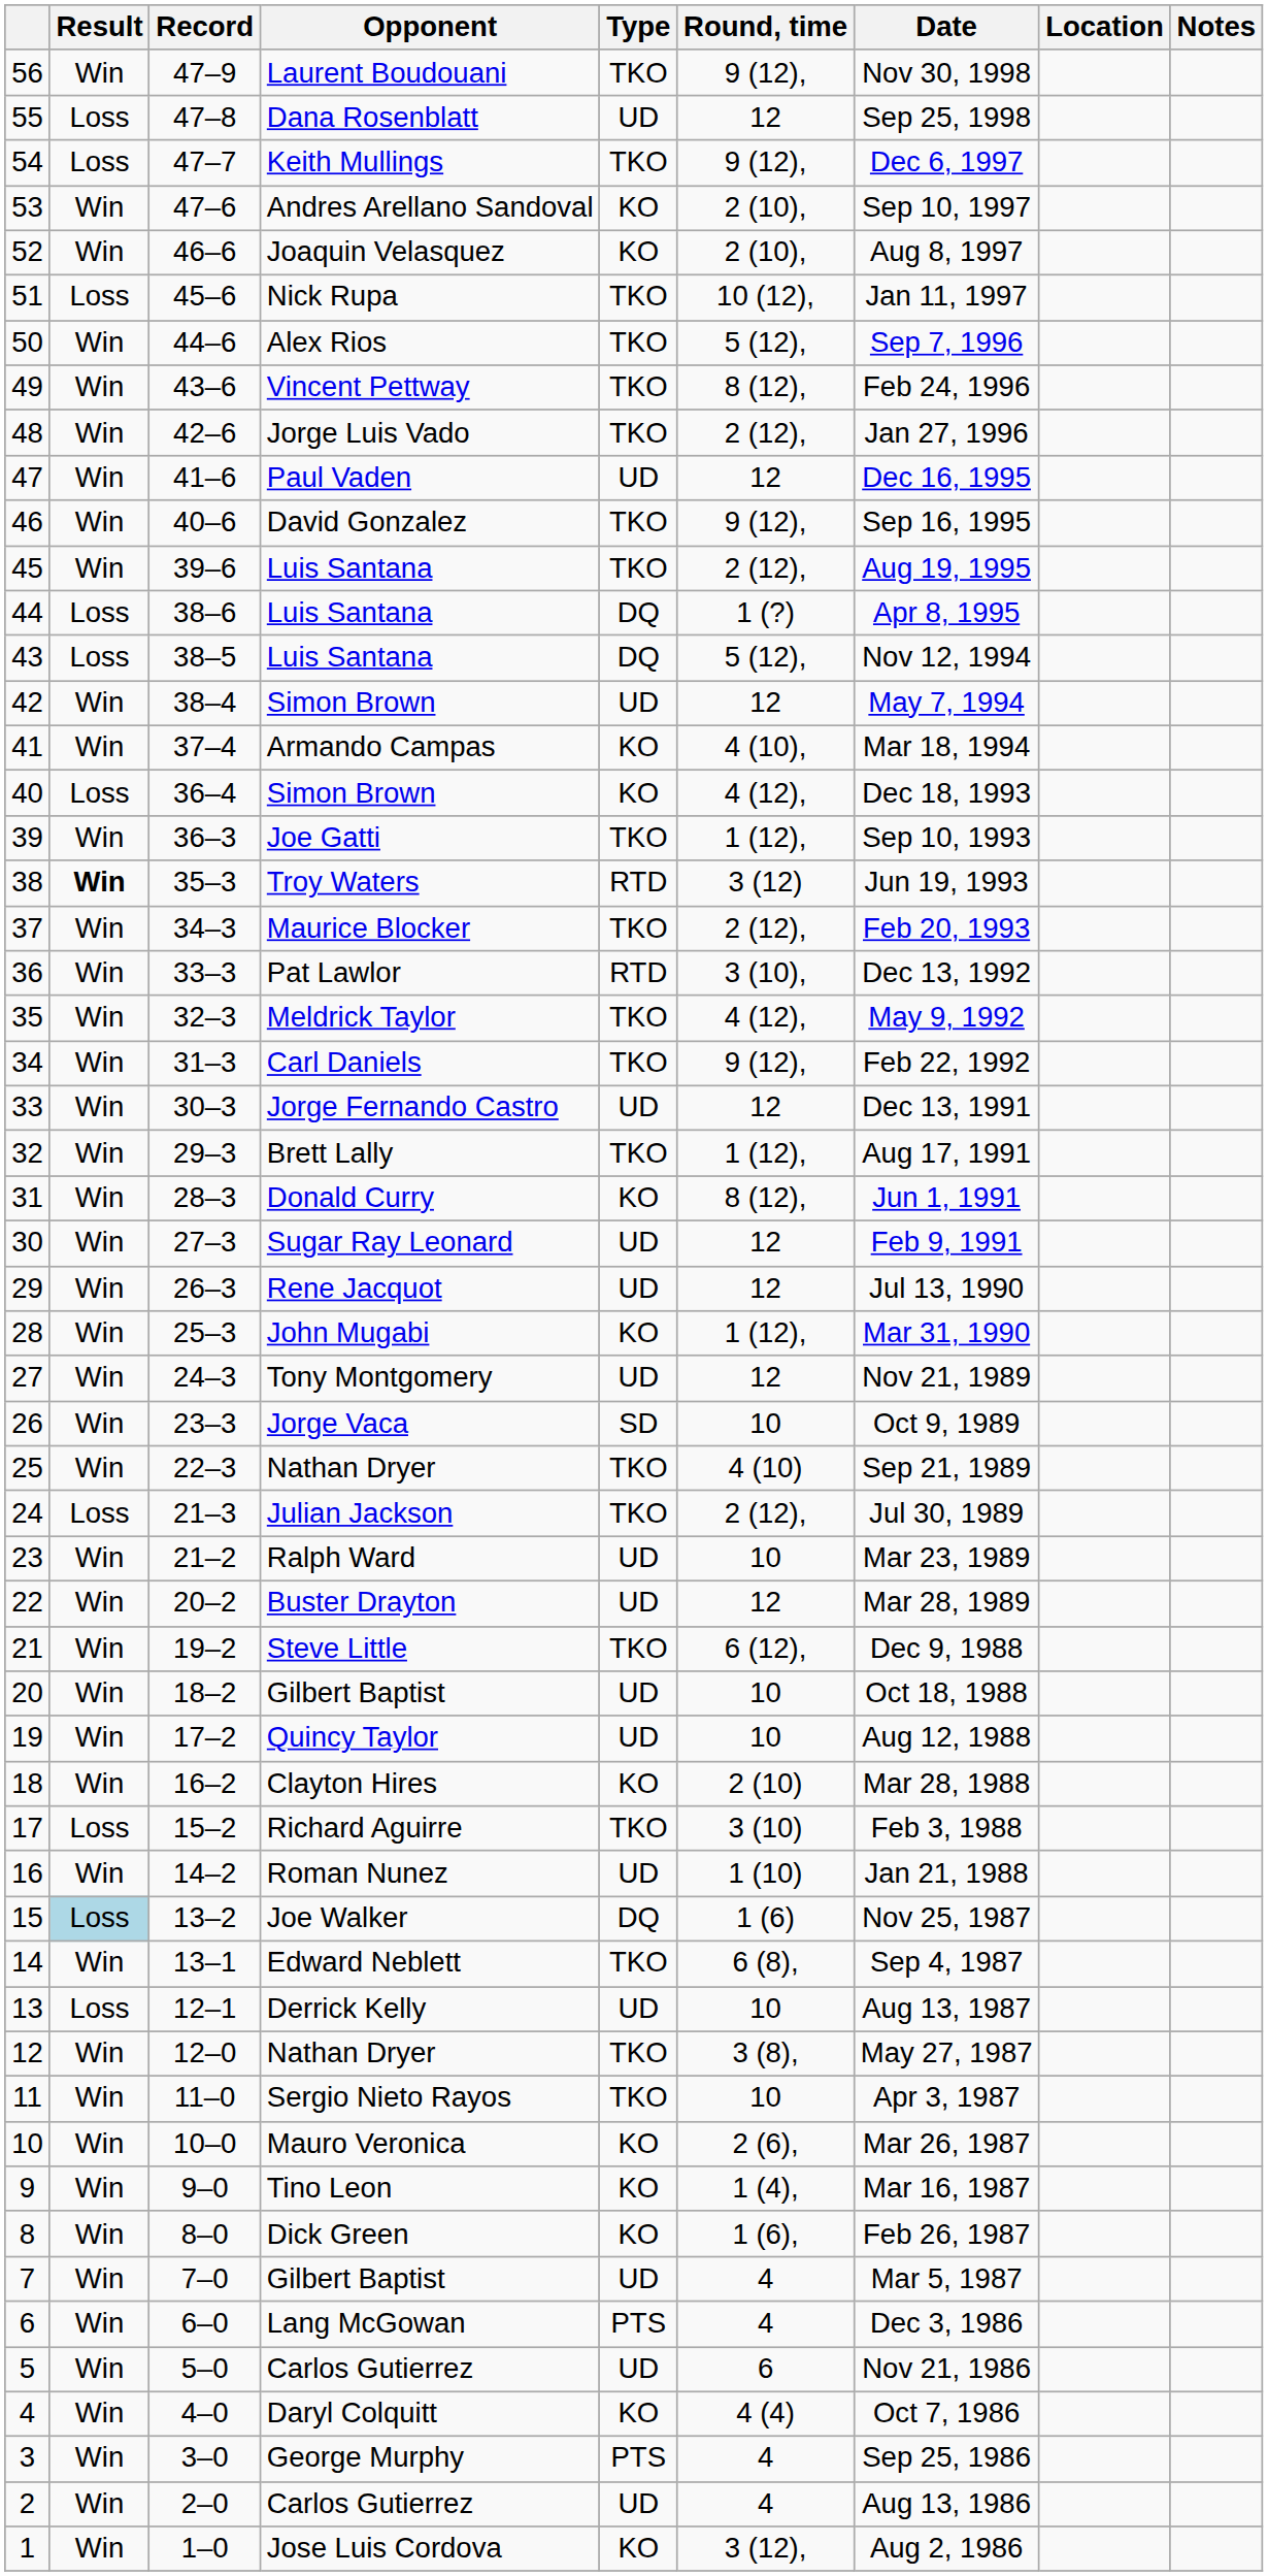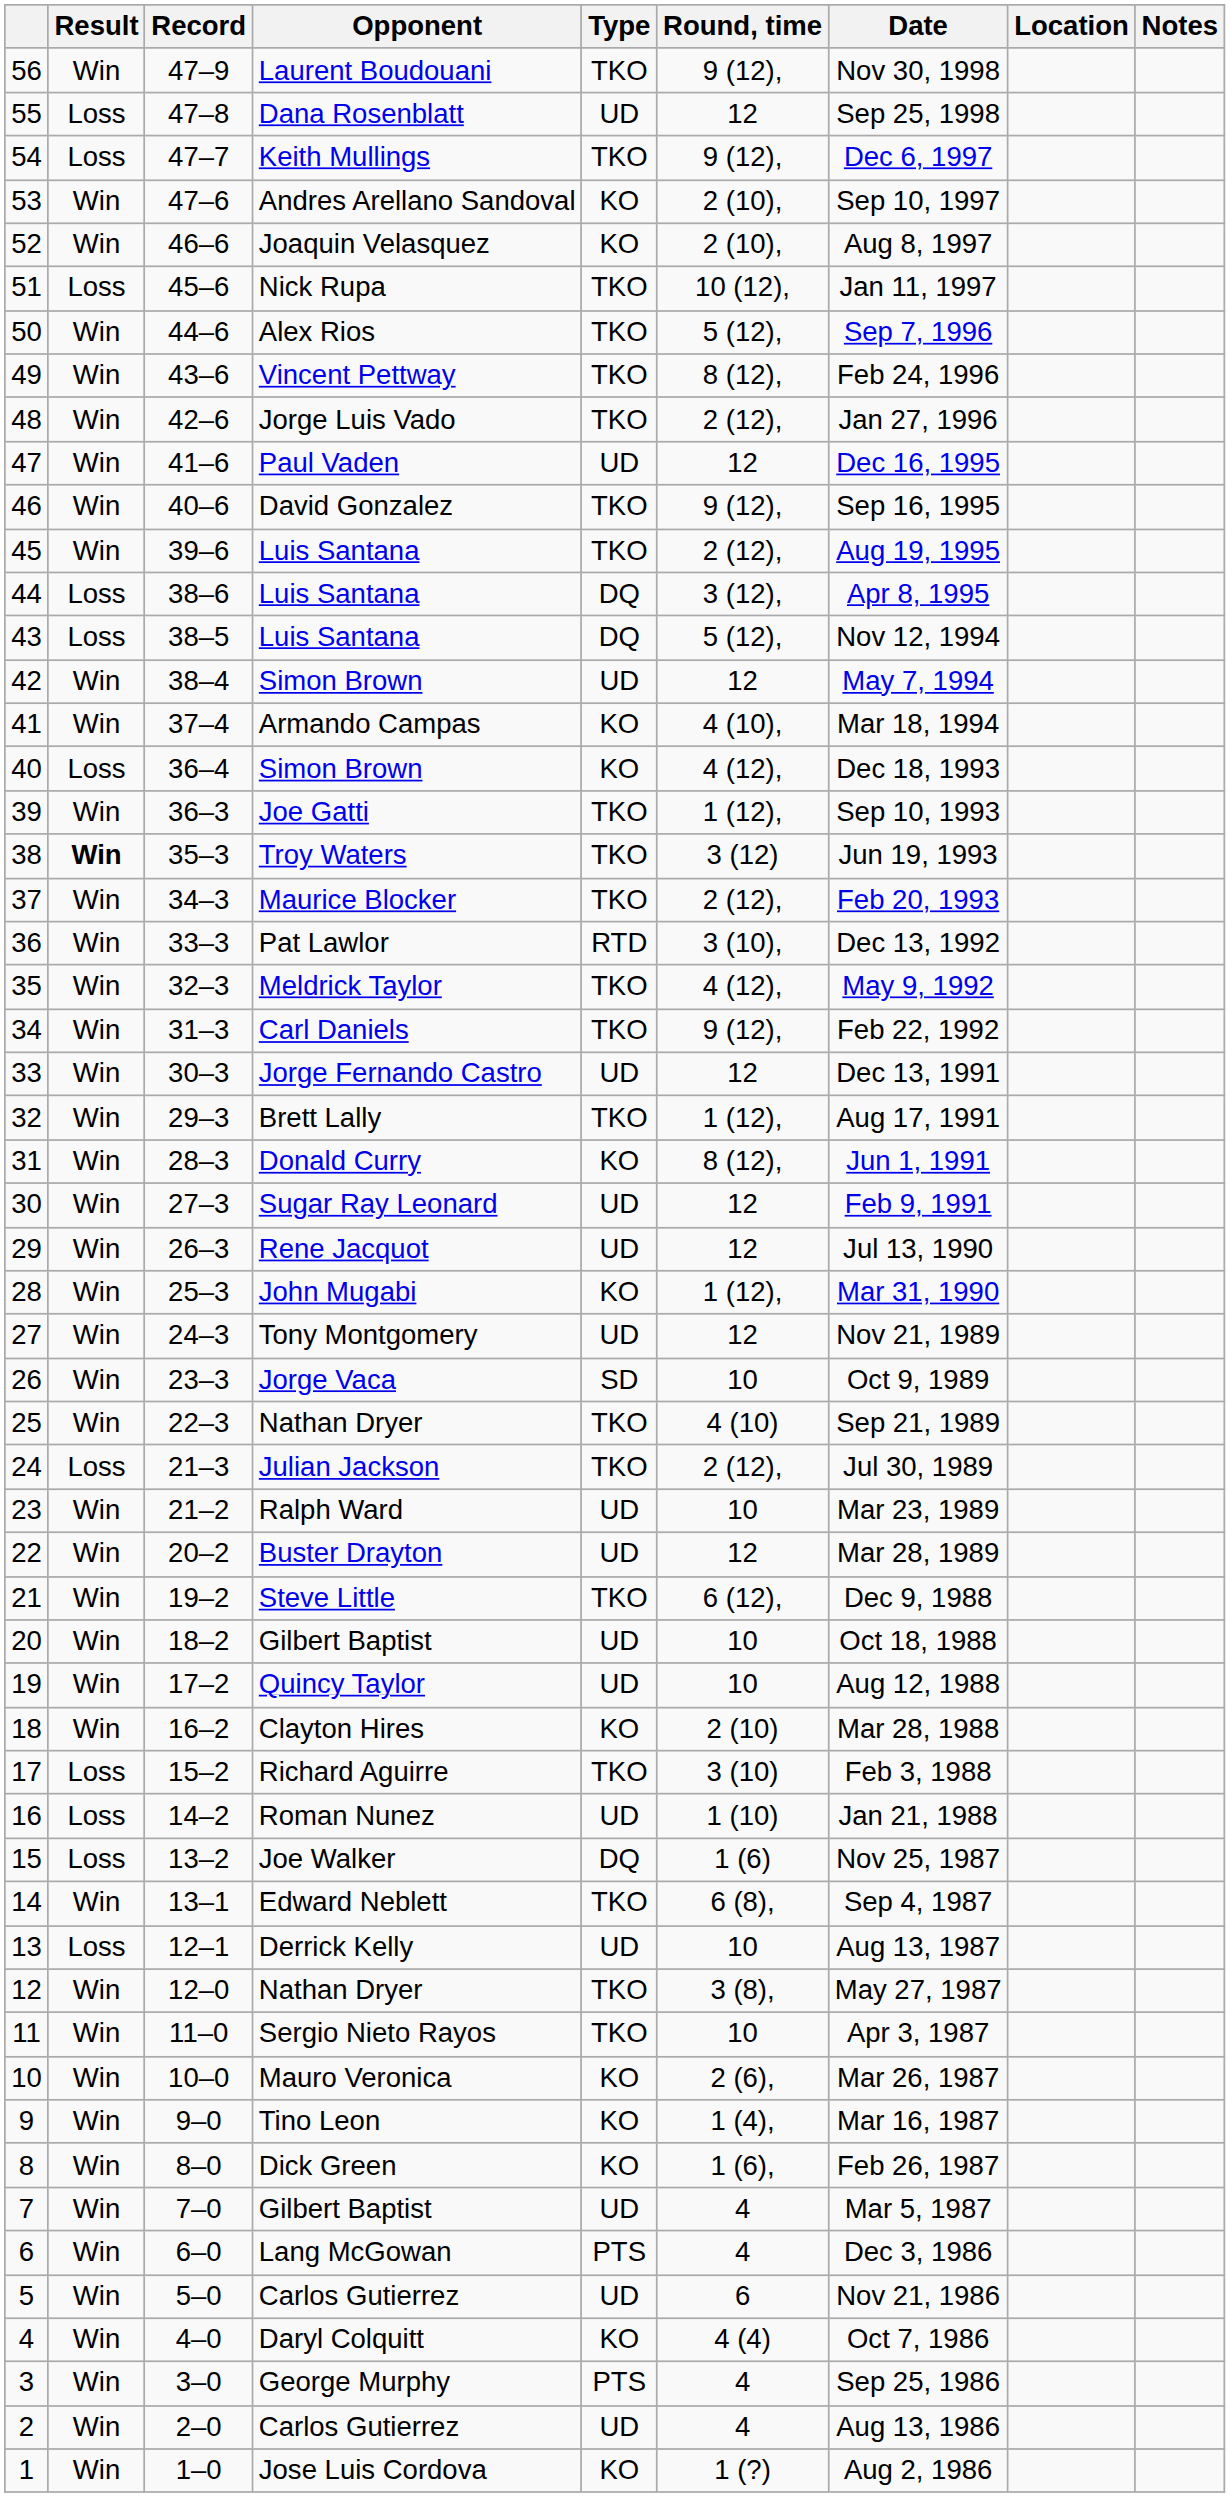 <table class="wikitable" style="text-align:center">
 <tr>
 <th></th>
 <th>Result</th>
 <th>Record</th>
 <th>Opponent</th>
 <th>Type</th>
 <th>Round, time</th>
 <th>Date</th>
 <th>Location</th>
 <th>Notes</th>
 </tr>
 <tr>
 <td>56</td>
 <td>Win</td>
 <td>47–9</td>
 <td align=left><a href='#'>Laurent Boudouani</a></td>
 <td>TKO</td>
 <td>9 (12), </td>
 <td>Nov 30, 1998</td>
 <td align=left></td>
 <td align=left></td>
 </tr>
 <tr>
 <td>55</td>
 <td>Loss</td>
 <td>47–8</td>
 <td align=left><a href='#'>Dana Rosenblatt</a></td>
 <td>UD</td>
 <td>12</td>
 <td>Sep 25, 1998</td>
 <td align=left></td>
 <td></td>
 </tr>
 <tr>
 <td>54</td>
 <td>Loss</td>
 <td>47–7</td>
 <td align=left><a href='#'>Keith Mullings</a></td>
 <td>TKO</td>
 <td>9 (12), </td>
 <td><a href='#'>Dec 6, 1997</a></td>
 <td align=left></td>
 <td align=left></td>
 </tr>
 <tr>
 <td>53</td>
 <td>Win</td>
 <td>47–6</td>
 <td align=left>Andres Arellano Sandoval</td>
 <td>KO</td>
 <td>2 (10), </td>
 <td>Sep 10, 1997</td>
 <td align=left></td>
 <td></td>
 </tr>
 <tr>
 <td>52</td>
 <td>Win</td>
 <td>46–6</td>
 <td align=left>Joaquin Velasquez</td>
 <td>KO</td>
 <td>2 (10), </td>
 <td>Aug 8, 1997</td>
 <td align=left></td>
 <td></td>
 </tr>
 <tr>
 <td>51</td>
 <td>Loss</td>
 <td>45–6</td>
 <td align=left>Nick Rupa</td>
 <td>TKO</td>
 <td>10 (12), </td>
 <td>Jan 11, 1997</td>
 <td align=left></td>
 <td align=left></td>
 </tr>
 <tr>
 <td>50</td>
 <td>Win</td>
 <td>44–6</td>
 <td align=left>Alex Rios</td>
 <td>TKO</td>
 <td>5 (12), </td>
 <td><a href='#'>Sep 7, 1996</a></td>
 <td align=left></td>
 <td align=left></td>
 </tr>
 <tr>
 <td>49</td>
 <td>Win</td>
 <td>43–6</td>
 <td align=left><a href='#'>Vincent Pettway</a></td>
 <td>TKO</td>
 <td>8 (12), </td>
 <td>Feb 24, 1996</td>
 <td align=left></td>
 <td align=left></td>
 </tr>
 <tr>
 <td>48</td>
 <td>Win</td>
 <td>42–6</td>
 <td align=left>Jorge Luis Vado</td>
 <td>TKO</td>
 <td>2 (12), </td>
 <td>Jan 27, 1996</td>
 <td align=left></td>
 <td align=left></td>
 </tr>
 <tr>
 <td>47</td>
 <td>Win</td>
 <td>41–6</td>
 <td align=left><a href='#'>Paul Vaden</a></td>
 <td>UD</td>
 <td>12</td>
 <td><a href='#'>Dec 16, 1995</a></td>
 <td align=left></td>
 <td align=left></td>
 </tr>
 <tr>
 <td>46</td>
 <td>Win</td>
 <td>40–6</td>
 <td align=left>David Gonzalez</td>
 <td>TKO</td>
 <td>9 (12), </td>
 <td>Sep 16, 1995</td>
 <td align=left></td>
 <td align=left></td>
 </tr>
 <tr>
 <td>45</td>
 <td>Win</td>
 <td>39–6</td>
 <td align=left><a href='#'>Luis Santana</a></td>
 <td>TKO</td>
 <td>2 (12), </td>
 <td><a href='#'>Aug 19, 1995</a></td>
 <td align=left></td>
 <td align=left></td>
 </tr>
 <tr>
 <td>44</td>
 <td>Loss</td>
 <td>38–6</td>
 <td align=left><a href='#'>Luis Santana</a></td>
 <td>DQ</td>
-<td>1 (?)</td>
+<td>3 (12), </td>
 <td><a href='#'>Apr 8, 1995</a></td>
 <td align=left></td>
 <td align=left></td>
 </tr>
 <tr>
 <td>43</td>
 <td>Loss</td>
 <td>38–5</td>
 <td align=left><a href='#'>Luis Santana</a></td>
 <td>DQ</td>
 <td>5 (12), </td>
 <td>Nov 12, 1994</td>
 <td align=left></td>
 <td align=left></td>
 </tr>
 <tr>
 <td>42</td>
 <td>Win</td>
 <td>38–4</td>
 <td align=left><a href='#'>Simon Brown</a></td>
 <td>UD</td>
 <td>12</td>
 <td><a href='#'>May 7, 1994</a></td>
 <td align=left></td>
 <td align=left></td>
 </tr>
 <tr>
 <td>41</td>
 <td>Win</td>
 <td>37–4</td>
 <td align=left>Armando Campas</td>
 <td>KO</td>
 <td>4 (10), </td>
 <td>Mar 18, 1994</td>
 <td align=left></td>
 <td></td>
 </tr>
 <tr>
 <td>40</td>
 <td>Loss</td>
 <td>36–4</td>
 <td align=left><a href='#'>Simon Brown</a></td>
 <td>KO</td>
 <td>4 (12), </td>
 <td>Dec 18, 1993</td>
 <td align=left></td>
 <td align=left></td>
 </tr>
 <tr>
 <td>39</td>
 <td>Win</td>
 <td>36–3</td>
 <td align=left><a href='#'>Joe Gatti</a></td>
 <td>TKO</td>
 <td>1 (12), </td>
 <td>Sep 10, 1993</td>
 <td align=left></td>
 <td align=left></td>
 </tr>
 <tr>
 <td>38</td>
 <td><strong>Win</strong></td>
 <td>35–3</td>
 <td align=left><a href='#'>Troy Waters</a></td>
-<td>RTD</td>
+<td>TKO</td>
 <td>3 (12)</td>
 <td>Jun 19, 1993</td>
 <td align=left></td>
 <td align=left></td>
 </tr>
 <tr>
 <td>37</td>
 <td>Win</td>
 <td>34–3</td>
 <td align=left><a href='#'>Maurice Blocker</a></td>
 <td>TKO</td>
 <td>2 (12), </td>
 <td><a href='#'>Feb 20, 1993</a></td>
 <td align=left></td>
 <td align=left></td>
 </tr>
 <tr>
 <td>36</td>
 <td>Win</td>
 <td>33–3</td>
 <td align=left>Pat Lawlor</td>
 <td>RTD</td>
 <td>3 (10), </td>
 <td>Dec 13, 1992</td>
 <td align=left></td>
 <td></td>
 </tr>
 <tr>
 <td>35</td>
 <td>Win</td>
 <td>32–3</td>
 <td align=left><a href='#'>Meldrick Taylor</a></td>
 <td>TKO</td>
 <td>4 (12), </td>
 <td><a href='#'>May 9, 1992</a></td>
 <td align=left></td>
 <td align=left></td>
 </tr>
 <tr>
 <td>34</td>
 <td>Win</td>
 <td>31–3</td>
 <td align=left><a href='#'>Carl Daniels</a></td>
 <td>TKO</td>
 <td>9 (12), </td>
 <td>Feb 22, 1992</td>
 <td align=left></td>
 <td align=left></td>
 </tr>
 <tr>
 <td>33</td>
 <td>Win</td>
 <td>30–3</td>
 <td align=left><a href='#'>Jorge Fernando Castro</a></td>
 <td>UD</td>
 <td>12</td>
 <td>Dec 13, 1991</td>
 <td align=left></td>
 <td align=left></td>
 </tr>
 <tr>
 <td>32</td>
 <td>Win</td>
 <td>29–3</td>
 <td align=left>Brett Lally</td>
 <td>TKO</td>
 <td>1 (12), </td>
 <td>Aug 17, 1991</td>
 <td align=left></td>
 <td align=left></td>
 </tr>
 <tr>
 <td>31</td>
 <td>Win</td>
 <td>28–3</td>
 <td align=left><a href='#'>Donald Curry</a></td>
 <td>KO</td>
 <td>8 (12), </td>
 <td><a href='#'>Jun 1, 1991</a></td>
 <td align=left></td>
 <td align=left></td>
 </tr>
 <tr>
 <td>30</td>
 <td>Win</td>
 <td>27–3</td>
 <td align=left><a href='#'>Sugar Ray Leonard</a></td>
 <td>UD</td>
 <td>12</td>
 <td><a href='#'>Feb 9, 1991</a></td>
 <td align=left></td>
 <td align=left></td>
 </tr>
 <tr>
 <td>29</td>
 <td>Win</td>
 <td>26–3</td>
 <td align=left><a href='#'>Rene Jacquot</a></td>
 <td>UD</td>
 <td>12</td>
 <td>Jul 13, 1990</td>
 <td align=left></td>
 <td align=left></td>
 </tr>
 <tr>
 <td>28</td>
 <td>Win</td>
 <td>25–3</td>
 <td align=left><a href='#'>John Mugabi</a></td>
 <td>KO</td>
 <td>1 (12), </td>
 <td><a href='#'>Mar 31, 1990</a></td>
 <td align=left></td>
 <td align=left></td>
 </tr>
 <tr>
 <td>27</td>
 <td>Win</td>
 <td>24–3</td>
 <td align=left>Tony Montgomery</td>
 <td>UD</td>
 <td>12</td>
 <td>Nov 21, 1989</td>
 <td align=left></td>
 <td></td>
 </tr>
 <tr>
 <td>26</td>
 <td>Win</td>
 <td>23–3</td>
 <td align=left><a href='#'>Jorge Vaca</a></td>
 <td>SD</td>
 <td>10</td>
 <td>Oct 9, 1989</td>
 <td align=left></td>
 <td></td>
 </tr>
 <tr>
 <td>25</td>
 <td>Win</td>
 <td>22–3</td>
 <td align=left>Nathan Dryer</td>
 <td>TKO</td>
 <td>4 (10)</td>
 <td>Sep 21, 1989</td>
 <td align=left></td>
 <td></td>
 </tr>
 <tr>
 <td>24</td>
 <td>Loss</td>
 <td>21–3</td>
 <td align=left><a href='#'>Julian Jackson</a></td>
 <td>TKO</td>
 <td>2 (12), </td>
 <td>Jul 30, 1989</td>
 <td align=left></td>
 <td align=left></td>
 </tr>
 <tr>
 <td>23</td>
 <td>Win</td>
 <td>21–2</td>
 <td align=left>Ralph Ward</td>
 <td>UD</td>
 <td>10</td>
 <td>Mar 23, 1989</td>
 <td align=left></td>
 <td></td>
 </tr>
 <tr>
 <td>22</td>
 <td>Win</td>
 <td>20–2</td>
 <td align=left><a href='#'>Buster Drayton</a></td>
 <td>UD</td>
 <td>12</td>
 <td>Mar 28, 1989</td>
 <td align=left></td>
 <td align=left></td>
 </tr>
 <tr>
 <td>21</td>
 <td>Win</td>
 <td>19–2</td>
 <td align=left><a href='#'>Steve Little</a></td>
 <td>TKO</td>
 <td>6 (12), </td>
 <td>Dec 9, 1988</td>
 <td align=left></td>
 <td align=left></td>
 </tr>
 <tr>
 <td>20</td>
 <td>Win</td>
 <td>18–2</td>
 <td align=left>Gilbert Baptist</td>
 <td>UD</td>
 <td>10</td>
 <td>Oct 18, 1988</td>
 <td align=left></td>
 <td></td>
 </tr>
 <tr>
 <td>19</td>
 <td>Win</td>
 <td>17–2</td>
 <td align=left><a href='#'>Quincy Taylor</a></td>
 <td>UD</td>
 <td>10</td>
 <td>Aug 12, 1988</td>
 <td align=left></td>
 <td></td>
 </tr>
 <tr align=center>
 <td>18</td>
 <td>Win</td>
 <td>16–2</td>
 <td align=left>Clayton Hires</td>
 <td>KO</td>
 <td>2 (10)</td>
 <td>Mar 28, 1988</td>
 <td align=left></td>
 <td></td>
 </tr>
 <tr align=center>
 <td>17</td>
 <td>Loss</td>
 <td>15–2</td>
 <td align=left>Richard Aguirre</td>
 <td>TKO</td>
 <td>3 (10)</td>
 <td>Feb 3, 1988</td>
 <td align=left></td>
 <td></td>
 </tr>
 <tr align=center>
 <td>16</td>
-<td>Win</td>
+<td>Loss</td>
 <td>14–2</td>
 <td align=left>Roman Nunez</td>
 <td>UD</td>
 <td>1 (10)</td>
 <td>Jan 21, 1988</td>
 <td align=left></td>
 <td></td>
 </tr>
 <tr align=center>
 <td>15</td>
-<td style="background: lightblue;">Loss</td>
+<td>Loss</td>
 <td>13–2</td>
 <td align=left>Joe Walker</td>
 <td>DQ</td>
 <td>1 (6)</td>
 <td>Nov 25, 1987</td>
 <td align=left></td>
 <td></td>
 </tr>
 <tr align=center>
 <td>14</td>
 <td>Win</td>
 <td>13–1</td>
 <td align=left>Edward Neblett</td>
 <td>TKO</td>
 <td>6 (8), </td>
 <td>Sep 4, 1987</td>
 <td align=left></td>
 <td></td>
 </tr>
 <tr align=center>
 <td>13</td>
 <td>Loss</td>
 <td>12–1</td>
 <td align=left>Derrick Kelly</td>
 <td>UD</td>
 <td>10</td>
 <td>Aug 13, 1987</td>
 <td align=left></td>
 <td></td>
 </tr>
 <tr align=center>
 <td>12</td>
 <td>Win</td>
 <td>12–0</td>
 <td align=left>Nathan Dryer</td>
 <td>TKO</td>
 <td>3 (8), </td>
 <td>May 27, 1987</td>
 <td align=left></td>
 <td></td>
 </tr>
 <tr align=center>
 <td>11</td>
 <td>Win</td>
 <td>11–0</td>
 <td align=left>Sergio Nieto Rayos</td>
 <td>TKO</td>
 <td>10</td>
 <td>Apr 3, 1987</td>
 <td align=left></td>
 <td></td>
 </tr>
 <tr align=center>
 <td>10</td>
 <td>Win</td>
 <td>10–0</td>
 <td align=left>Mauro Veronica</td>
 <td>KO</td>
 <td>2 (6), </td>
 <td>Mar 26, 1987</td>
 <td align=left></td>
 <td></td>
 </tr>
 <tr align=center>
 <td>9</td>
 <td>Win</td>
 <td>9–0</td>
 <td align=left>Tino Leon</td>
 <td>KO</td>
 <td>1 (4), </td>
 <td>Mar 16, 1987</td>
 <td align=left></td>
 <td></td>
 </tr>
 <tr align=center>
 <td>8</td>
 <td>Win</td>
 <td>8–0</td>
 <td align=left>Dick Green</td>
 <td>KO</td>
 <td>1 (6), </td>
 <td>Feb 26, 1987</td>
 <td align=left></td>
 <td></td>
 </tr>
 <tr align=center>
 <td>7</td>
 <td>Win</td>
 <td>7–0</td>
 <td align=left>Gilbert Baptist</td>
 <td>UD</td>
 <td>4</td>
 <td>Mar 5, 1987</td>
 <td align=left></td>
 <td></td>
 </tr>
 <tr align=center>
 <td>6</td>
 <td>Win</td>
 <td>6–0</td>
 <td align=left>Lang McGowan</td>
 <td>PTS</td>
 <td>4</td>
 <td>Dec 3, 1986</td>
 <td align=left></td>
 <td></td>
 </tr>
 <tr align=center>
 <td>5</td>
 <td>Win</td>
 <td>5–0</td>
 <td align=left>Carlos Gutierrez</td>
 <td>UD</td>
 <td>6</td>
 <td>Nov 21, 1986</td>
 <td align=left></td>
 <td></td>
 </tr>
 <tr align=center>
 <td>4</td>
 <td>Win</td>
 <td>4–0</td>
 <td align=left>Daryl Colquitt</td>
 <td>KO</td>
 <td>4 (4)</td>
 <td>Oct 7, 1986</td>
 <td align=left></td>
 <td></td>
 </tr>
 <tr>
 <td>3</td>
 <td>Win</td>
 <td>3–0</td>
 <td align=left>George Murphy</td>
 <td>PTS</td>
 <td>4</td>
 <td>Sep 25, 1986</td>
 <td align=left></td>
 <td></td>
 </tr>
 <tr align=center>
 <td>2</td>
 <td>Win</td>
 <td>2–0</td>
 <td align=left>Carlos Gutierrez</td>
 <td>UD</td>
 <td>4</td>
 <td>Aug 13, 1986</td>
 <td align=left></td>
 <td></td>
 </tr>
 <tr align=center>
 <td>1</td>
 <td>Win</td>
 <td>1–0</td>
 <td align=left>Jose Luis Cordova</td>
 <td>KO</td>
-<td>3 (12), </td>
+<td>1 (?)</td>
 <td>Aug 2, 1986</td>
 <td align=left></td>
 <td></td>
 </tr>
 </table>
